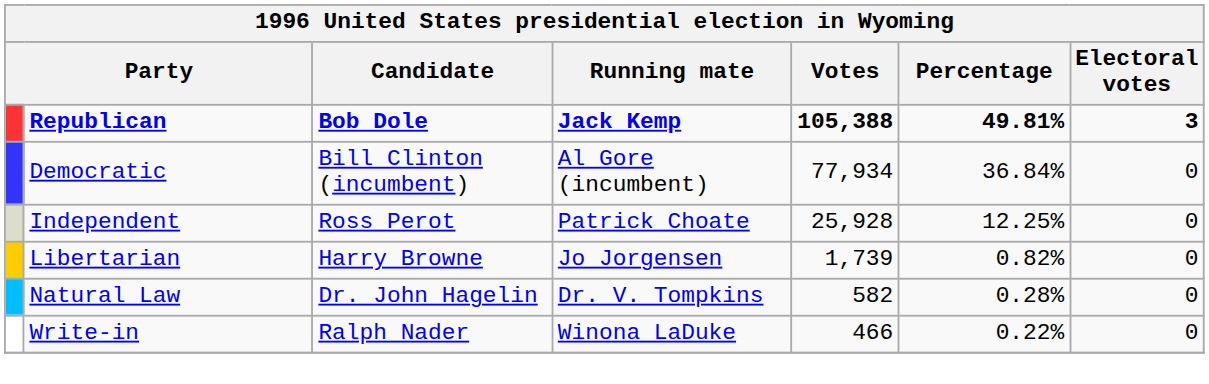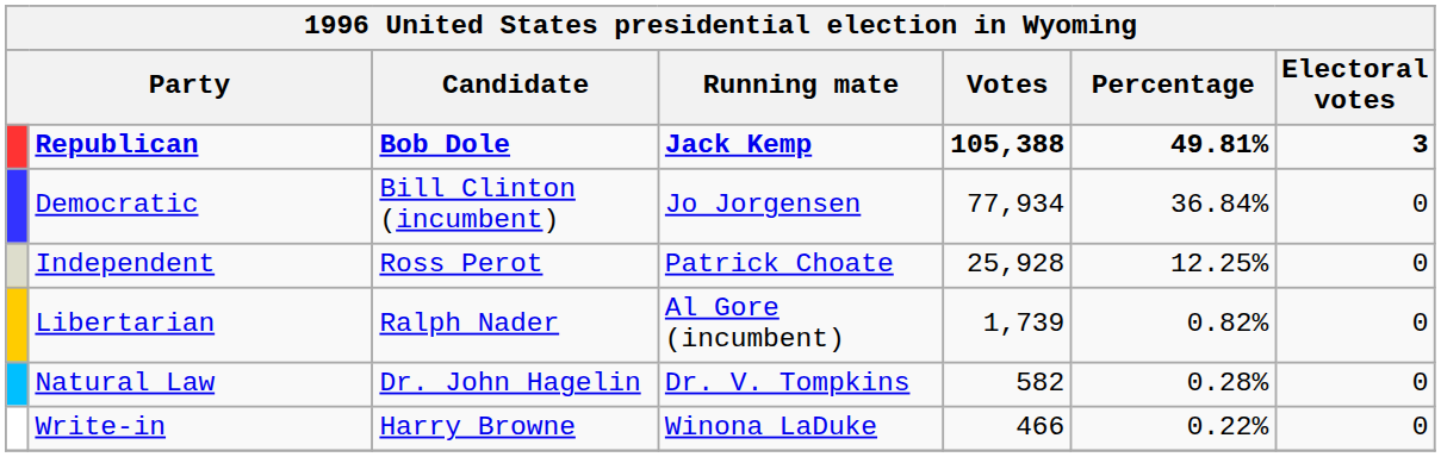 <table class="wikitable" style="font-size: 95%;">
 <tr>
 <th colspan="7">1996 United States presidential election in Wyoming</th>
 </tr>
 <tr>
 <th colspan="2" style="width: 13em">Party</th>
 <th style="width: 10em">Candidate</th>
 <th style="width: 10em">Running mate</th>
 <th style="width: 4em">Votes</th>
 <th style="width: 7em">Percentage</th>
 <th style="width: 5em">Electoral votes</th>
 </tr>
 <tr>
 <th style="background-color:#FF3333; width: 3px"></th>
 <td style="width: 130px"><strong><a href='#'>Republican</a></strong></td>
 <td><strong><a href='#'>Bob Dole</a></strong></td>
 <td><strong><a href='#'>Jack Kemp</a></strong></td>
 <td align="right"><strong>105,388</strong></td>
 <td align="right"><strong>49.81%</strong></td>
 <td align="right"><strong>3</strong></td>
 </tr>
 <tr>
 <th style="background-color:#3333FF; width: 3px"></th>
 <td style="width: 130px"><a href='#'>Democratic</a></td>
 <td><a href='#'>Bill Clinton</a> (<a href='#'>incumbent</a>)</td>
-<td><a href='#'>Al Gore</a> (incumbent)</td>
+<td><a href='#'>Jo Jorgensen</a></td>
 <td align="right">77,934</td>
 <td align="right">36.84%</td>
 <td align="right">0</td>
 </tr>
 <tr>
 <th style="background-color:#DDDDCC; width: 3px"></th>
 <td style="width: 130px"><a href='#'>Independent</a></td>
 <td><a href='#'>Ross Perot</a></td>
 <td><a href='#'>Patrick Choate</a></td>
 <td align="right">25,928</td>
 <td align="right">12.25%</td>
 <td align="right">0</td>
 </tr>
 <tr>
 <th style="background-color:#FFCC00; width: 3px"></th>
 <td style="width: 130px"><a href='#'>Libertarian</a></td>
-<td><a href='#'>Harry Browne</a></td>
-<td><a href='#'>Jo Jorgensen</a></td>
+<td><a href='#'>Ralph Nader</a></td>
+<td><a href='#'>Al Gore</a> (incumbent)</td>
 <td align="right">1,739</td>
 <td align="right">0.82%</td>
 <td align="right">0</td>
 </tr>
 <tr>
 <th style="background-color:#00BFFF; width: 3px"></th>
 <td style="width: 130px"><a href='#'>Natural Law</a></td>
 <td><a href='#'>Dr. John Hagelin</a></td>
 <td><a href='#'>Dr. V. Tompkins</a></td>
 <td align="right">582</td>
 <td align="right">0.28%</td>
 <td align="right">0</td>
 </tr>
 <tr>
 <th style="background-color:#FFFFFF; width: 3px"></th>
 <td style="width: 130px"><a href='#'>Write-in</a></td>
-<td><a href='#'>Ralph Nader</a></td>
+<td><a href='#'>Harry Browne</a></td>
 <td><a href='#'>Winona LaDuke</a></td>
 <td align="right">466</td>
 <td align="right">0.22%</td>
 <td align="right">0</td>
 </tr>
 <tr>
 </tr>
 </table>
